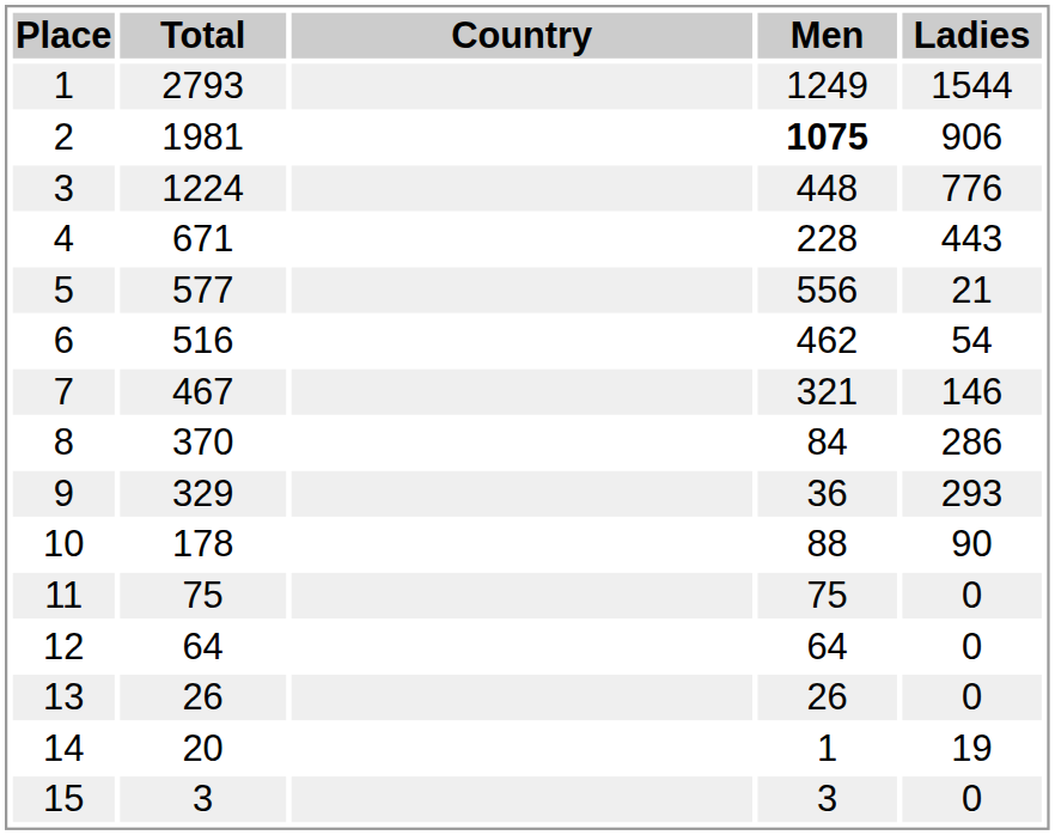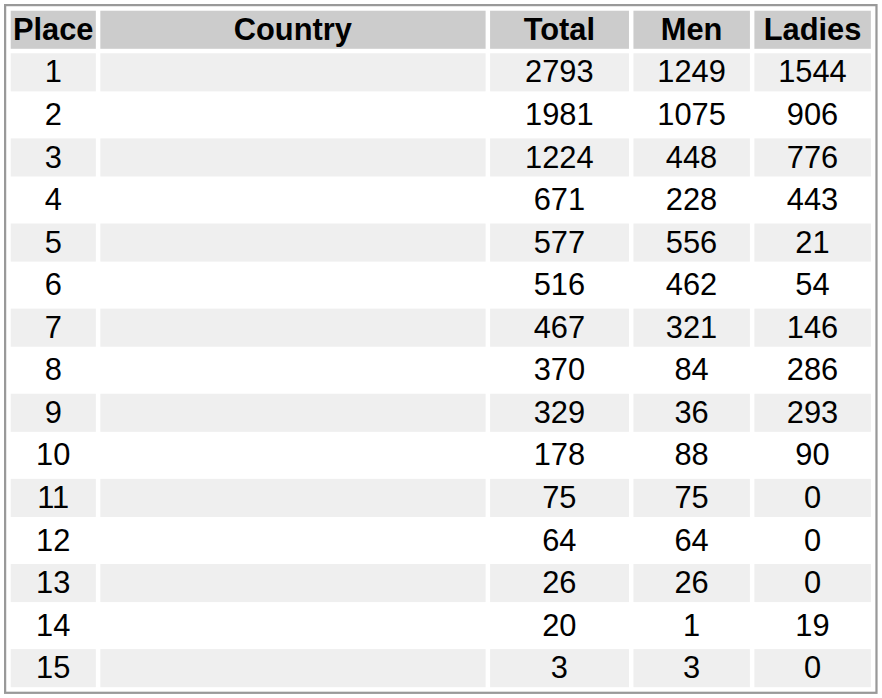 <table border="0" style="border: 1px solid #999; background-color:#FFFFFF; text-align:center; font-size:86%; line-height:15px;">
 <tr align="center" bgcolor="#CCCCCC">
 <th width=35>Place</th>
+<th width=170>Country</th>
 <th width=60>Total</th>
-<th width=170>Country</th>
 <th width=50>Men</th>
 <th width=50>Ladies</th>
 </tr>
 <tr bgcolor="#EFEFEF">
 <td>1</td>
+<td align="left"></td>
 <td>2793</td>
-<td align="left"></td>
 <td>1249</td>
 <td>1544</td>
 </tr>
 <tr>
 <td>2</td>
+<td align="left"></td>
 <td>1981</td>
-<td align="left"></td>
-<td><strong>1075</strong></td>
+<td>1075</td>
 <td>906</td>
 </tr>
 <tr bgcolor="#EFEFEF">
 <td>3</td>
+<td align="left"></td>
 <td>1224</td>
-<td align="left"></td>
 <td>448</td>
 <td>776</td>
 </tr>
 <tr>
 <td>4</td>
+<td align="left"></td>
 <td>671</td>
-<td align="left"></td>
 <td>228</td>
 <td>443</td>
 </tr>
 <tr bgcolor="#EFEFEF">
 <td>5</td>
+<td align="left"></td>
 <td>577</td>
-<td align="left"></td>
 <td>556</td>
 <td>21</td>
 </tr>
 <tr>
 <td>6</td>
+<td align="left"></td>
 <td>516</td>
-<td align="left"></td>
 <td>462</td>
 <td>54</td>
 </tr>
 <tr bgcolor="#EFEFEF">
 <td>7</td>
+<td align="left"></td>
 <td>467</td>
-<td align="left"></td>
 <td>321</td>
 <td>146</td>
 </tr>
 <tr>
 <td>8</td>
+<td align="left"></td>
 <td>370</td>
-<td align="left"></td>
 <td>84</td>
 <td>286</td>
 </tr>
 <tr bgcolor="#EFEFEF">
 <td>9</td>
+<td align="left"></td>
 <td>329</td>
-<td align="left"></td>
 <td>36</td>
 <td>293</td>
 </tr>
 <tr>
 <td>10</td>
+<td align="left"></td>
 <td>178</td>
-<td align="left"></td>
 <td>88</td>
 <td>90</td>
 </tr>
 <tr bgcolor="#EFEFEF">
 <td>11</td>
+<td align="left"></td>
 <td>75</td>
-<td align="left"></td>
 <td>75</td>
 <td>0</td>
 </tr>
 <tr>
 <td>12</td>
+<td align="left"></td>
 <td>64</td>
-<td align="left"></td>
 <td>64</td>
 <td>0</td>
 </tr>
 <tr bgcolor="#EFEFEF">
 <td>13</td>
+<td align="left"></td>
 <td>26</td>
-<td align="left"></td>
 <td>26</td>
 <td>0</td>
 </tr>
 <tr>
 <td>14</td>
+<td align="left"></td>
 <td>20</td>
-<td align="left"></td>
 <td>1</td>
 <td>19</td>
 </tr>
 <tr bgcolor="#EFEFEF">
 <td>15</td>
+<td align="left"></td>
 <td>3</td>
-<td align="left"></td>
 <td>3</td>
 <td>0</td>
 </tr>
 </table>
